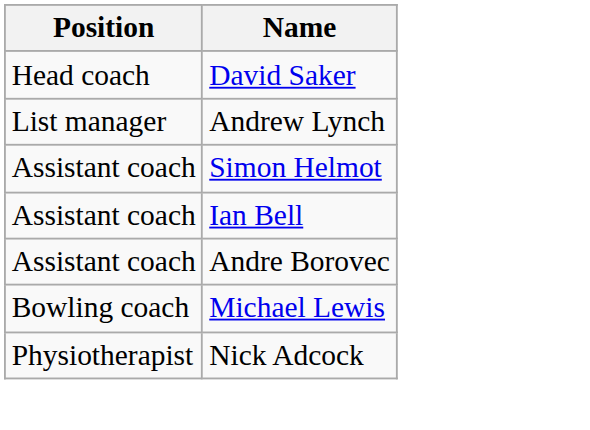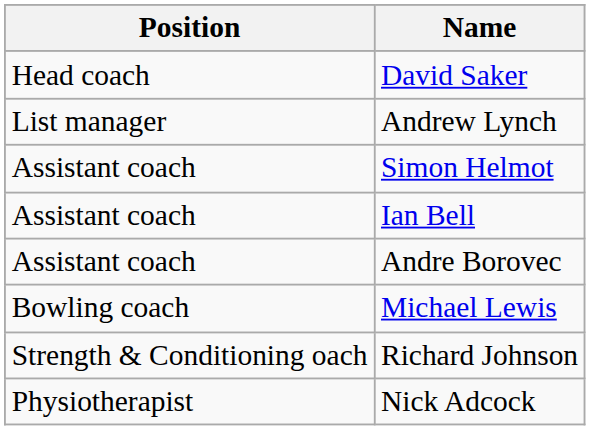 <table class="wikitable"">
 <tr>
 <th>Position</th>
 <th>Name</th>
 </tr>
 <tr>
 <td>Head coach</td>
 <td><a href='#'>David Saker</a></td>
 </tr>
 <tr>
 <td>List manager</td>
 <td>Andrew Lynch</td>
 </tr>
 <tr>
 <td>Assistant coach</td>
 <td><a href='#'>Simon Helmot</a></td>
 </tr>
 <tr>
 <td>Assistant coach</td>
 <td><a href='#'>Ian Bell</a></td>
 </tr>
 <tr>
 <td>Assistant coach</td>
 <td>Andre Borovec</td>
 </tr>
 <tr>
 <td>Bowling coach</td>
 <td><a href='#'>Michael Lewis</a></td>
 </tr>
 <tr>
+<td>Strength & Conditioning oach</td>
+<td>Richard Johnson</td>
+</tr>
+<tr>
 <td>Physiotherapist</td>
 <td>Nick Adcock</td>
 </tr>
 </table>
